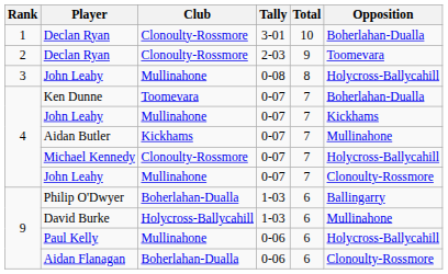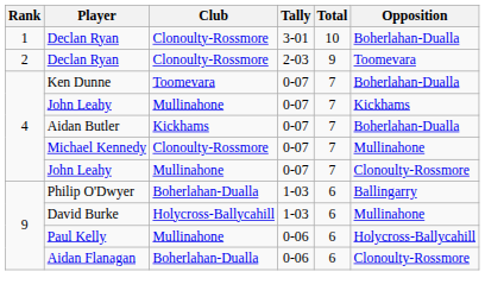 <table class="wikitable">
 <tr>
 <th>Rank</th>
 <th>Player</th>
 <th>Club</th>
 <th>Tally</th>
 <th>Total</th>
 <th>Opposition</th>
 </tr>
 <tr>
 <td rowspan="1" style="text-align:center;">1</td>
 <td><a href='#'>Declan Ryan</a></td>
 <td><a href='#'>Clonoulty-Rossmore</a></td>
 <td align=center>3-01</td>
 <td align=center>10</td>
 <td><a href='#'>Boherlahan-Dualla</a></td>
 </tr>
 <tr>
 <td rowspan="1" style="text-align:center;">2</td>
 <td><a href='#'>Declan Ryan</a></td>
 <td><a href='#'>Clonoulty-Rossmore</a></td>
 <td align=center>2-03</td>
 <td align=center>9</td>
 <td><a href='#'>Toomevara</a></td>
 </tr>
 <tr>
-<td rowspan="1" style="text-align:center;">3</td>
-<td><a href='#'>John Leahy</a></td>
-<td><a href='#'>Mullinahone</a></td>
-<td align=center>0-08</td>
-<td align=center>8</td>
-<td><a href='#'>Holycross-Ballycahill</a></td>
-</tr>
-<tr>
 <td rowspan="5" style="text-align:center;">4</td>
 <td>Ken Dunne</td>
 <td><a href='#'>Toomevara</a></td>
 <td align=center>0-07</td>
 <td align=center>7</td>
 <td><a href='#'>Boherlahan-Dualla</a></td>
 </tr>
 <tr>
 <td><a href='#'>John Leahy</a></td>
 <td><a href='#'>Mullinahone</a></td>
 <td align=center>0-07</td>
 <td align=center>7</td>
 <td><a href='#'>Kickhams</a></td>
 </tr>
 <tr>
 <td>Aidan Butler</td>
 <td><a href='#'>Kickhams</a></td>
 <td align=center>0-07</td>
 <td align=center>7</td>
-<td><a href='#'>Mullinahone</a></td>
+<td><a href='#'>Boherlahan-Dualla</a></td>
 </tr>
 <tr>
 <td><a href='#'>Michael Kennedy</a></td>
 <td><a href='#'>Clonoulty-Rossmore</a></td>
 <td align=center>0-07</td>
 <td align=center>7</td>
-<td><a href='#'>Holycross-Ballycahill</a></td>
+<td><a href='#'>Mullinahone</a></td>
 </tr>
 <tr>
 <td><a href='#'>John Leahy</a></td>
 <td><a href='#'>Mullinahone</a></td>
 <td align=center>0-07</td>
 <td align=center>7</td>
 <td><a href='#'>Clonoulty-Rossmore</a></td>
 </tr>
 <tr>
 <td rowspan="4" style="text-align:center;">9</td>
 <td>Philip O'Dwyer</td>
 <td><a href='#'>Boherlahan-Dualla</a></td>
 <td align=center>1-03</td>
 <td align=center>6</td>
 <td><a href='#'>Ballingarry</a></td>
 </tr>
 <tr>
 <td>David Burke</td>
 <td><a href='#'>Holycross-Ballycahill</a></td>
 <td align=center>1-03</td>
 <td align=center>6</td>
 <td><a href='#'>Mullinahone</a></td>
 </tr>
 <tr>
 <td><a href='#'>Paul Kelly</a></td>
 <td><a href='#'>Mullinahone</a></td>
 <td align=center>0-06</td>
 <td align=center>6</td>
 <td><a href='#'>Holycross-Ballycahill</a></td>
 </tr>
 <tr>
 <td><a href='#'>Aidan Flanagan</a></td>
 <td><a href='#'>Boherlahan-Dualla</a></td>
 <td align=center>0-06</td>
 <td align=center>6</td>
 <td><a href='#'>Clonoulty-Rossmore</a></td>
 </tr>
 </table>
